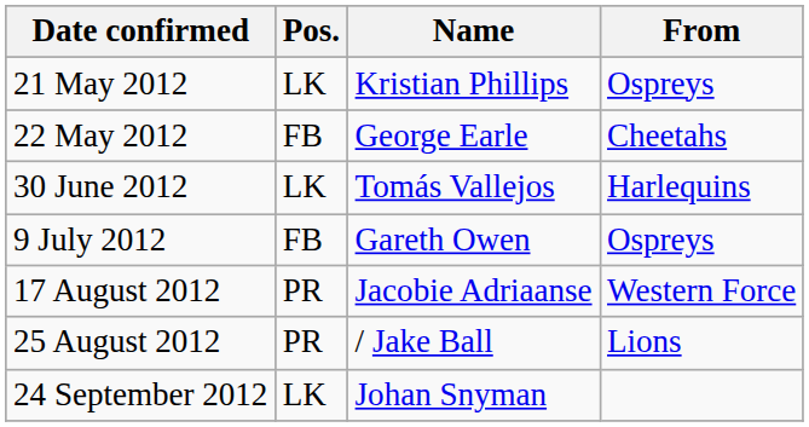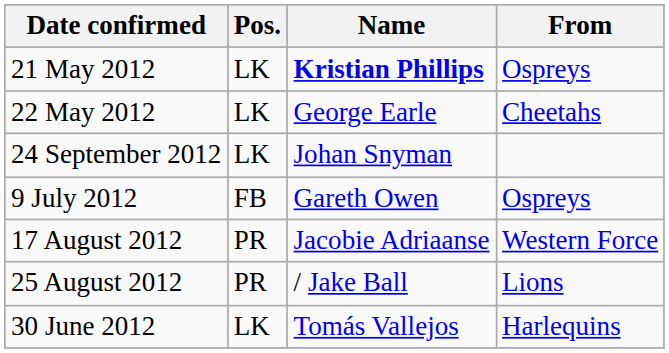 <table class="wikitable">
 <tr>
 <th>Date confirmed</th>
 <th>Pos.</th>
 <th>Name</th>
 <th>From</th>
 </tr>
 <tr>
 <td>21 May 2012</td>
 <td>LK</td>
-<td> <a href='#'>Kristian Phillips</a></td>
+<td><strong> <a href='#'>Kristian Phillips</a></strong></td>
 <td><a href='#'>Ospreys</a></td>
 </tr>
 <tr>
 <td>22 May 2012</td>
-<td>FB</td>
+<td>LK</td>
 <td> <a href='#'>George Earle</a></td>
 <td><a href='#'>Cheetahs</a></td>
 </tr>
 <tr>
-<td>30 June 2012</td>
+<td>24 September 2012</td>
 <td>LK</td>
-<td> <a href='#'>Tomás Vallejos</a></td>
-<td><a href='#'>Harlequins</a></td>
+<td> <a href='#'>Johan Snyman</a></td>
+<td></td>
 </tr>
 <tr>
 <td>9 July 2012</td>
 <td>FB</td>
 <td> <a href='#'>Gareth Owen</a></td>
 <td><a href='#'>Ospreys</a></td>
 </tr>
 <tr>
 <td>17 August 2012</td>
 <td>PR</td>
 <td> <a href='#'>Jacobie Adriaanse</a></td>
 <td><a href='#'>Western Force</a></td>
 </tr>
 <tr>
 <td>25 August 2012</td>
 <td>PR</td>
 <td>/ <a href='#'>Jake Ball</a></td>
 <td><a href='#'>Lions</a></td>
 </tr>
 <tr>
-<td>24 September 2012</td>
+<td>30 June 2012</td>
 <td>LK</td>
-<td> <a href='#'>Johan Snyman</a></td>
-<td></td>
+<td> <a href='#'>Tomás Vallejos</a></td>
+<td><a href='#'>Harlequins</a></td>
 </tr>
 </table>
